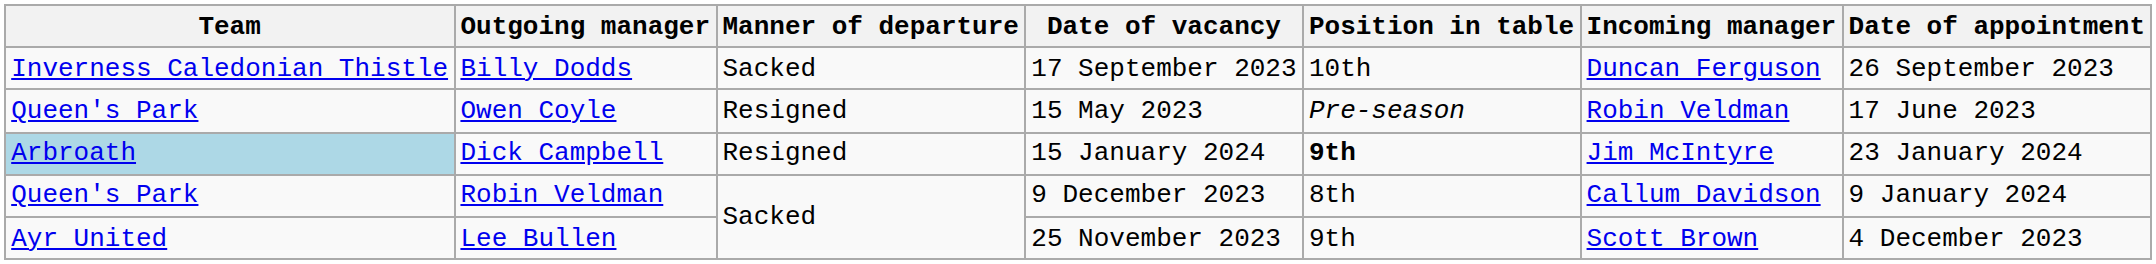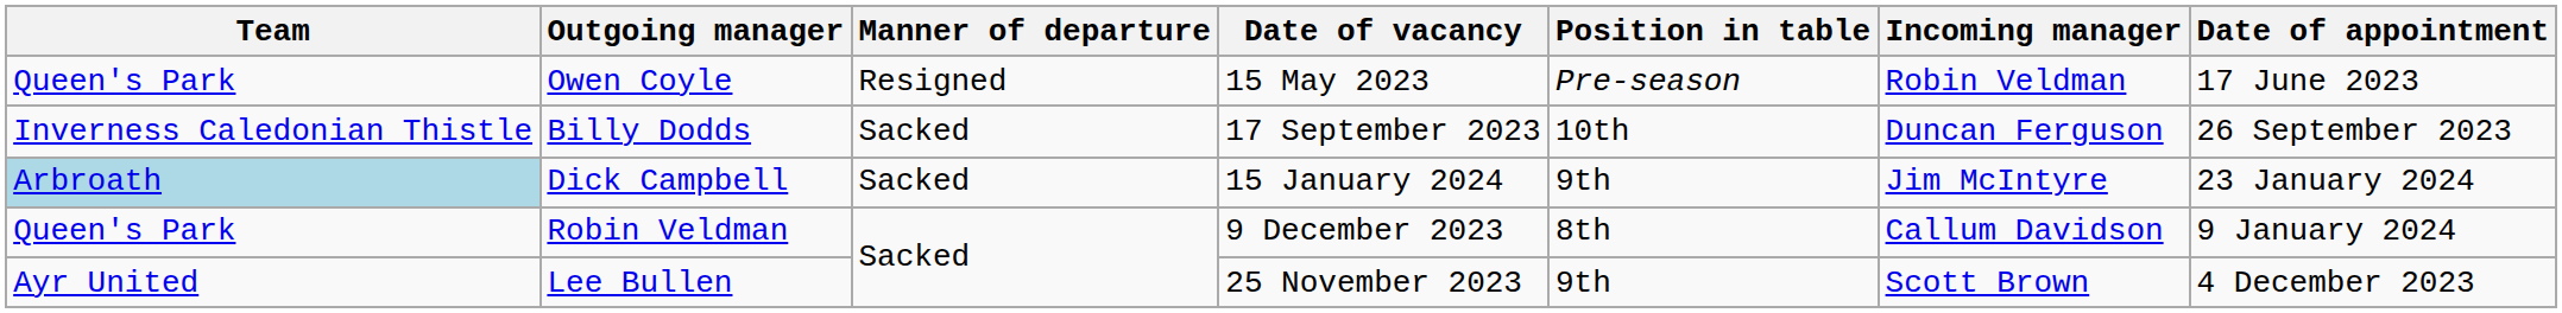 <table class="wikitable sortable">
 <tr>
 <th>Team</th>
 <th>Outgoing manager</th>
 <th>Manner of departure</th>
 <th>Date of vacancy</th>
 <th>Position in table</th>
 <th>Incoming manager</th>
 <th>Date of appointment</th>
 </tr>
 <tr>
+<td><a href='#'>Queen's Park</a></td>
+<td> <a href='#'>Owen Coyle</a></td>
+<td>Resigned</td>
+<td>15 May 2023</td>
+<td><em>Pre-season</em></td>
+<td> <a href='#'>Robin Veldman</a></td>
+<td>17 June 2023</td>
+</tr>
+<tr>
 <td><a href='#'>Inverness Caledonian Thistle</a></td>
 <td> <a href='#'>Billy Dodds</a></td>
 <td>Sacked</td>
 <td>17 September 2023</td>
 <td>10th</td>
 <td> <a href='#'>Duncan Ferguson</a></td>
 <td>26 September 2023</td>
 </tr>
 <tr>
-<td><a href='#'>Queen's Park</a></td>
-<td> <a href='#'>Owen Coyle</a></td>
-<td>Resigned</td>
-<td>15 May 2023</td>
-<td><em>Pre-season</em></td>
-<td> <a href='#'>Robin Veldman</a></td>
-<td>17 June 2023</td>
-</tr>
-<tr>
 <td style="background: lightblue;"><a href='#'>Arbroath</a></td>
 <td> <a href='#'>Dick Campbell</a></td>
-<td>Resigned</td>
+<td>Sacked</td>
 <td>15 January 2024</td>
-<td><strong>9th</strong></td>
+<td>9th</td>
 <td> <a href='#'>Jim McIntyre</a></td>
 <td>23 January 2024</td>
 </tr>
 <tr>
 <td><a href='#'>Queen's Park</a></td>
 <td> <a href='#'>Robin Veldman</a></td>
 <td rowspan="2">Sacked</td>
 <td>9 December 2023</td>
 <td>8th</td>
 <td> <a href='#'>Callum Davidson</a></td>
 <td>9 January 2024</td>
 </tr>
 <tr>
 <td><a href='#'>Ayr United</a></td>
 <td> <a href='#'>Lee Bullen</a></td>
 <td>25 November 2023</td>
 <td>9th</td>
 <td> <a href='#'>Scott Brown</a></td>
 <td>4 December 2023</td>
 </tr>
 </table>
